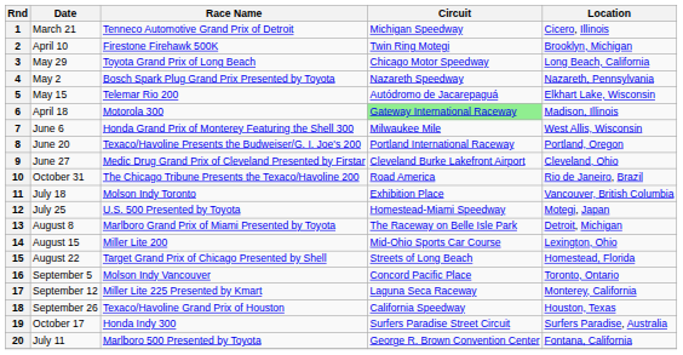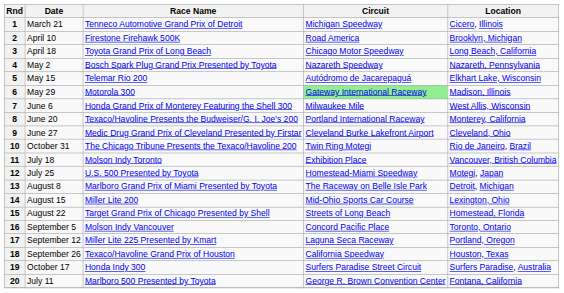 <table class="wikitable" style="font-size: 85%;">
 <tr>
 <th>Rnd</th>
 <th>Date</th>
 <th>Race Name</th>
 <th>Circuit</th>
 <th>Location</th>
 </tr>
 <tr>
 <th>1</th>
 <td>March 21</td>
 <td> <a href='#'>Tenneco Automotive Grand Prix of Detroit</a></td>
 <td> <a href='#'>Michigan Speedway</a></td>
 <td><a href='#'>Cicero</a>, <a href='#'>Illinois</a></td>
 </tr>
 <tr>
 <th>2</th>
 <td>April 10</td>
 <td> <a href='#'>Firestone Firehawk 500K</a></td>
-<td> <a href='#'>Twin Ring Motegi</a></td>
+<td> <a href='#'>Road America</a></td>
 <td><a href='#'>Brooklyn, Michigan</a></td>
 </tr>
 <tr>
 <th>3</th>
-<td>May 29</td>
+<td>April 18</td>
 <td> <a href='#'>Toyota Grand Prix of Long Beach</a></td>
 <td> <a href='#'>Chicago Motor Speedway</a></td>
 <td><a href='#'>Long Beach, California</a></td>
 </tr>
 <tr>
 <th>4</th>
 <td>May 2</td>
 <td> <a href='#'>Bosch Spark Plug Grand Prix Presented by Toyota</a></td>
 <td> <a href='#'>Nazareth Speedway</a></td>
 <td><a href='#'>Nazareth, Pennsylvania</a></td>
 </tr>
 <tr>
 <th>5</th>
 <td>May 15</td>
 <td> <a href='#'>Telemar Rio 200</a></td>
 <td> <a href='#'>Autódromo de Jacarepaguá</a></td>
 <td><a href='#'>Elkhart Lake, Wisconsin</a></td>
 </tr>
 <tr>
 <th>6</th>
-<td>April 18</td>
+<td>May 29</td>
 <td> <a href='#'>Motorola 300</a></td>
 <td style="background: lightgreen;"> <a href='#'>Gateway International Raceway</a></td>
 <td><a href='#'>Madison, Illinois</a></td>
 </tr>
 <tr>
 <th>7</th>
 <td>June 6</td>
 <td> <a href='#'>Honda Grand Prix of Monterey Featuring the Shell 300</a></td>
 <td> <a href='#'>Milwaukee Mile</a></td>
 <td><a href='#'>West Allis, Wisconsin</a></td>
 </tr>
 <tr>
 <th>8</th>
 <td>June 20</td>
 <td> <a href='#'>Texaco/Havoline Presents the Budweiser/G. I. Joe's 200</a></td>
 <td> <a href='#'>Portland International Raceway</a></td>
-<td><a href='#'>Portland, Oregon</a></td>
+<td><a href='#'>Monterey, California</a></td>
 </tr>
 <tr>
 <th>9</th>
 <td>June 27</td>
 <td> <a href='#'>Medic Drug Grand Prix of Cleveland Presented by Firstar</a></td>
 <td> <a href='#'>Cleveland Burke Lakefront Airport</a></td>
 <td><a href='#'>Cleveland, Ohio</a></td>
 </tr>
 <tr>
 <th>10</th>
 <td>October 31</td>
 <td> <a href='#'>The Chicago Tribune Presents the Texaco/Havoline 200</a></td>
-<td> <a href='#'>Road America</a></td>
+<td> <a href='#'>Twin Ring Motegi</a></td>
 <td><a href='#'>Rio de Janeiro</a>, <a href='#'>Brazil</a></td>
 </tr>
 <tr>
 <th>11</th>
 <td>July 18</td>
 <td> <a href='#'>Molson Indy Toronto</a></td>
 <td> <a href='#'>Exhibition Place</a></td>
 <td><a href='#'>Vancouver, British Columbia</a></td>
 </tr>
 <tr>
 <th>12</th>
 <td>July 25</td>
 <td> <a href='#'>U.S. 500 Presented by Toyota</a></td>
 <td> <a href='#'>Homestead-Miami Speedway</a></td>
 <td><a href='#'>Motegi</a>, <a href='#'>Japan</a></td>
 </tr>
 <tr>
 <th>13</th>
 <td>August 8</td>
 <td> <a href='#'>Marlboro Grand Prix of Miami Presented by Toyota</a></td>
 <td> <a href='#'>The Raceway on Belle Isle Park</a></td>
 <td><a href='#'>Detroit</a>, <a href='#'>Michigan</a></td>
 </tr>
 <tr>
 <th>14</th>
 <td>August 15</td>
 <td> <a href='#'>Miller Lite 200</a></td>
 <td> <a href='#'>Mid-Ohio Sports Car Course</a></td>
 <td><a href='#'>Lexington, Ohio</a></td>
 </tr>
 <tr>
 <th>15</th>
 <td>August 22</td>
 <td> <a href='#'>Target Grand Prix of Chicago Presented by Shell</a></td>
 <td> <a href='#'>Streets of Long Beach</a></td>
 <td><a href='#'>Homestead, Florida</a></td>
 </tr>
 <tr>
 <th>16</th>
 <td>September 5</td>
 <td> <a href='#'>Molson Indy Vancouver</a></td>
 <td> <a href='#'>Concord Pacific Place</a></td>
 <td><a href='#'>Toronto, Ontario</a></td>
 </tr>
 <tr>
 <th>17</th>
 <td>September 12</td>
 <td> <a href='#'>Miller Lite 225 Presented by Kmart</a></td>
 <td> <a href='#'>Laguna Seca Raceway</a></td>
-<td><a href='#'>Monterey, California</a></td>
+<td><a href='#'>Portland, Oregon</a></td>
 </tr>
 <tr>
 <th>18</th>
 <td>September 26</td>
 <td> <a href='#'>Texaco/Havoline Grand Prix of Houston</a></td>
 <td> <a href='#'>California Speedway</a></td>
 <td><a href='#'>Houston, Texas</a></td>
 </tr>
 <tr>
 <th>19</th>
 <td>October 17</td>
 <td> <a href='#'>Honda Indy 300</a></td>
 <td> <a href='#'>Surfers Paradise Street Circuit</a></td>
 <td><a href='#'>Surfers Paradise</a>, <a href='#'>Australia</a></td>
 </tr>
 <tr>
 <th>20</th>
 <td>July 11</td>
 <td> <a href='#'>Marlboro 500 Presented by Toyota</a></td>
 <td> <a href='#'>George R. Brown Convention Center</a></td>
 <td><a href='#'>Fontana, California</a></td>
 </tr>
 <tr>
 </tr>
 </table>
